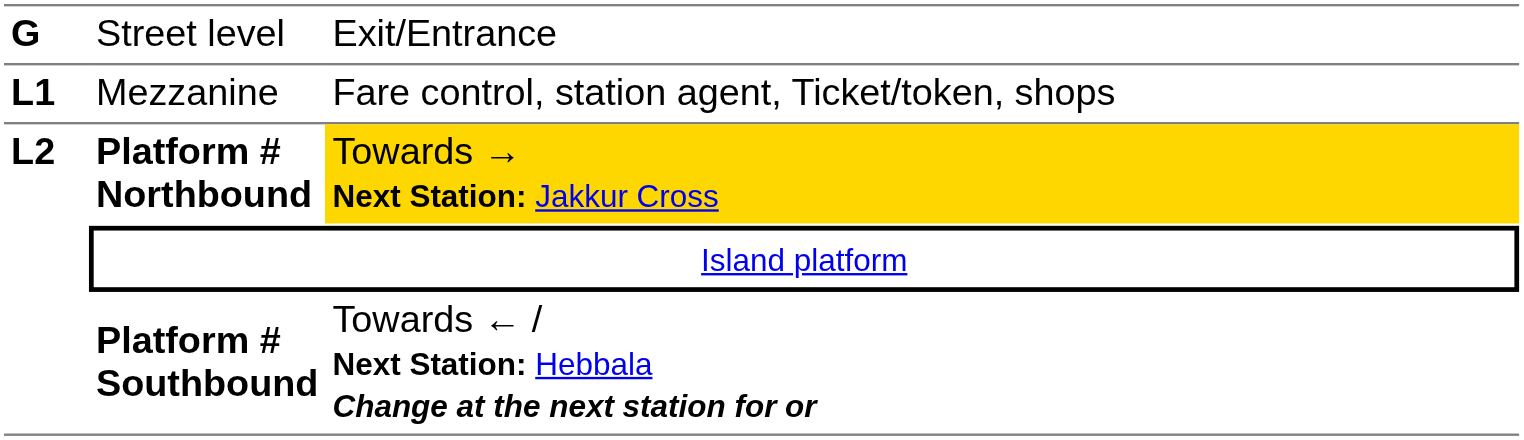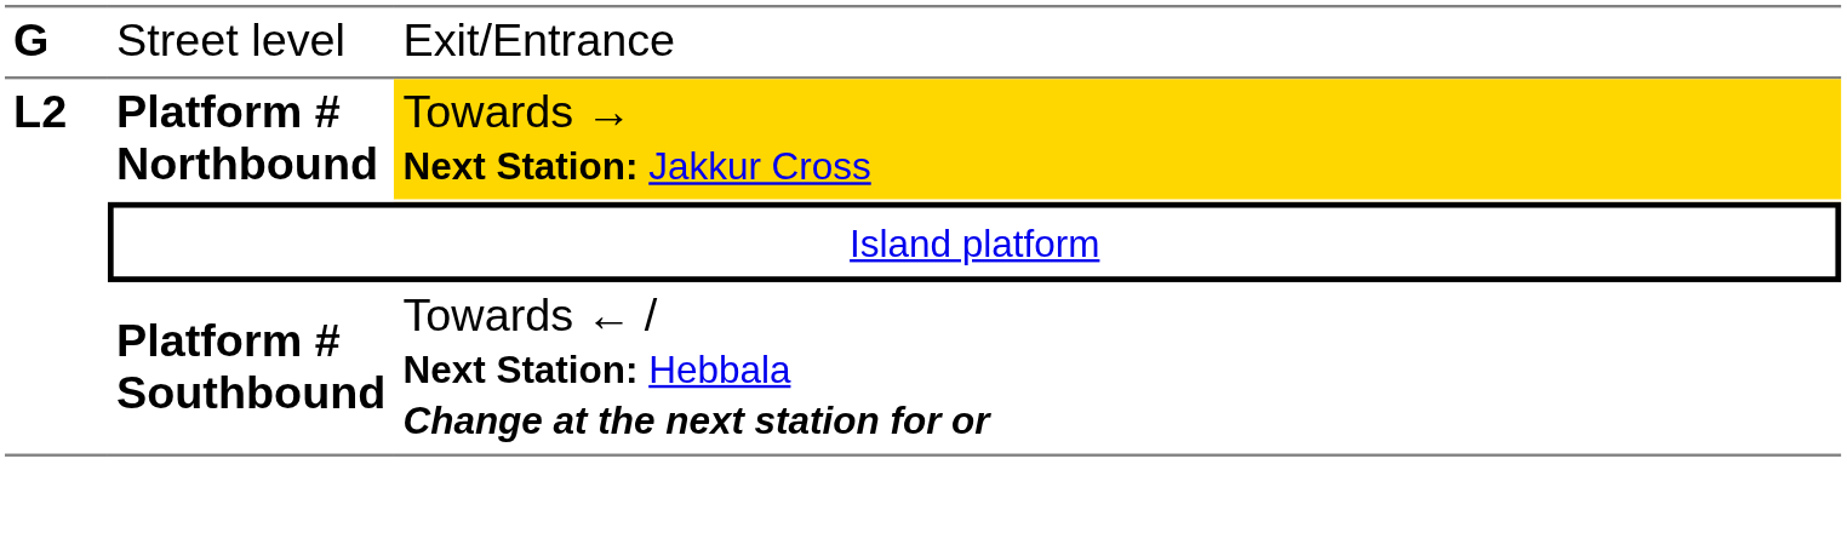 <table cellpadding="3" cellspacing="0" border="0">
 <tr>
 <td valign="top" width="30" style="border-top:solid 1px gray;border-bottom:solid 1px gray;"><strong>G</strong></td>
 <td valign="top" width="85" style="border-top:solid 1px gray;border-bottom:solid 1px gray;">Street level</td>
 <td valign="top" width="500" style="border-top:solid 1px gray;border-bottom:solid 1px gray;">Exit/Entrance</td>
-</tr>
-<tr>
-<td style="border-bottom:solid 1px gray;"><strong>L1</strong></td>
-<td style="border-bottom:solid 1px gray;">Mezzanine</td>
-<td style="border-bottom:solid 1px gray;">Fare control, station agent, Ticket/token, shops</td>
 </tr>
 <tr>
 <td rowspan="3" valign="top" width="30" style="border-bottom:solid 1px gray;"><strong>L2</strong></td>
 <td width="85" style="border-bottom:solid 1px white;"><span><strong>Platform #</strong><br><strong>Northbound</strong></span></td>
 <td width="500" style="background: gold; border-bottom:solid 1px white;">Towards → <br><small><strong>Next Station:</strong> <a href='#'>Jakkur Cross</a></small></td>
 </tr>
 <tr>
 <td colspan="2" style="border-top:solid 2px black;border-right:solid 2px black;border-left:solid 2px black;border-bottom:solid 2px black;text-align:center;"><small><a href='#'>Island platform</a></small></td>
 </tr>
 <tr>
 <td width="85" style="border-bottom:solid 1px gray;"><span><strong>Platform #</strong><br><strong>Southbound</strong></span></td>
 <td width="500" style="border-bottom:solid 1px gray;">Towards ←  / <br><small><strong>Next Station:</strong> <a href='#'>Hebbala</a><br><strong><em>Change at the next station for </em></strong></small> <strong><em><small>or </small></em></strong></td>
 </tr>
 </table>
